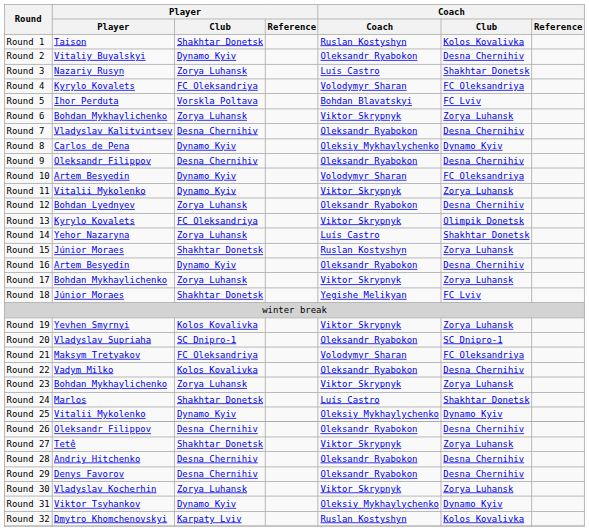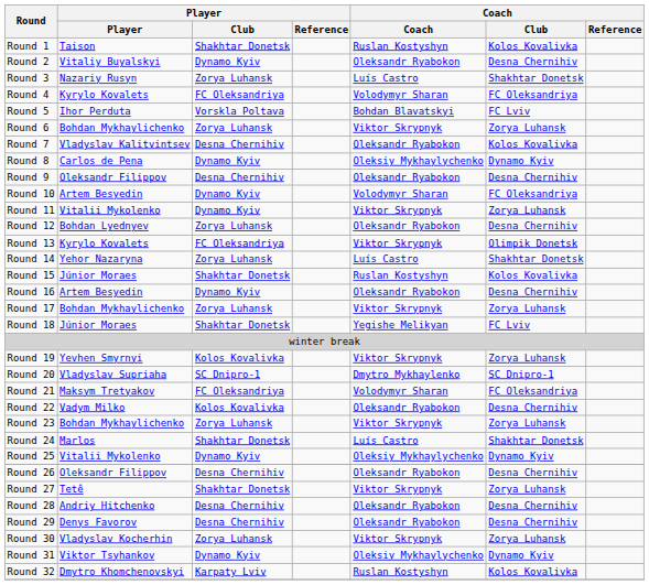 <table class="wikitable collapsible autocollapse" style="text-align:left; font-size:85%">
 <tr>
 <th rowspan="2">Round</th>
 <th colspan="3">Player</th>
 <th colspan="3">Coach</th>
 </tr>
 <tr>
 <th>Player</th>
 <th>Club</th>
 <th>Reference</th>
 <th>Coach</th>
 <th>Club</th>
 <th>Reference</th>
 </tr>
 <tr>
 <td>Round 1</td>
 <td> <a href='#'>Taison</a></td>
 <td><a href='#'>Shakhtar Donetsk</a></td>
 <td align=center></td>
 <td> <a href='#'>Ruslan Kostyshyn</a></td>
 <td><a href='#'>Kolos Kovalivka</a></td>
 <td align=center></td>
 </tr>
 <tr>
 <td>Round 2</td>
 <td> <a href='#'>Vitaliy Buyalskyi</a></td>
 <td><a href='#'>Dynamo Kyiv</a></td>
 <td align=center></td>
 <td> <a href='#'>Oleksandr Ryabokon</a></td>
 <td><a href='#'>Desna Chernihiv</a></td>
 <td align=center></td>
 </tr>
 <tr>
 <td>Round 3</td>
 <td> <a href='#'>Nazariy Rusyn</a></td>
 <td><a href='#'>Zorya Luhansk</a></td>
 <td align=center></td>
 <td> <a href='#'>Luís Castro</a></td>
 <td><a href='#'>Shakhtar Donetsk</a></td>
 <td align=center></td>
 </tr>
 <tr>
 <td>Round 4</td>
 <td> <a href='#'>Kyrylo Kovalets</a></td>
 <td><a href='#'>FC Oleksandriya</a></td>
 <td align=center></td>
 <td> <a href='#'>Volodymyr Sharan</a></td>
 <td><a href='#'>FC Oleksandriya</a></td>
 <td align=center></td>
 </tr>
 <tr>
 <td>Round 5</td>
 <td> <a href='#'>Ihor Perduta</a></td>
 <td><a href='#'>Vorskla Poltava</a></td>
 <td align=center></td>
 <td> <a href='#'>Bohdan Blavatskyi</a></td>
 <td><a href='#'>FC Lviv</a></td>
 <td align=center></td>
 </tr>
 <tr>
 <td>Round 6</td>
 <td> <a href='#'>Bohdan Mykhaylichenko</a></td>
 <td><a href='#'>Zorya Luhansk</a></td>
 <td align=center></td>
 <td> <a href='#'>Viktor Skrypnyk</a></td>
 <td><a href='#'>Zorya Luhansk</a></td>
 <td align=center></td>
 </tr>
 <tr>
 <td>Round 7</td>
 <td> <a href='#'>Vladyslav Kalitvintsev</a></td>
 <td><a href='#'>Desna Chernihiv</a></td>
 <td align=center></td>
 <td> <a href='#'>Oleksandr Ryabokon</a></td>
-<td><a href='#'>Desna Chernihiv</a></td>
+<td><a href='#'>Kolos Kovalivka</a></td>
 <td align=center></td>
 </tr>
 <tr>
 <td>Round 8</td>
 <td> <a href='#'>Carlos de Pena</a></td>
 <td><a href='#'>Dynamo Kyiv</a></td>
 <td align=center></td>
 <td> <a href='#'>Oleksiy Mykhaylychenko</a></td>
 <td><a href='#'>Dynamo Kyiv</a></td>
 <td align=center></td>
 </tr>
 <tr>
 <td>Round 9</td>
 <td> <a href='#'>Oleksandr Filippov</a></td>
 <td><a href='#'>Desna Chernihiv</a></td>
 <td align=center></td>
 <td> <a href='#'>Oleksandr Ryabokon</a></td>
 <td><a href='#'>Desna Chernihiv</a></td>
 <td align=center></td>
 </tr>
 <tr>
 <td>Round 10</td>
 <td> <a href='#'>Artem Besyedin</a></td>
 <td><a href='#'>Dynamo Kyiv</a></td>
 <td align=center></td>
 <td> <a href='#'>Volodymyr Sharan</a></td>
 <td><a href='#'>FC Oleksandriya</a></td>
 <td align=center></td>
 </tr>
 <tr>
 <td>Round 11</td>
 <td> <a href='#'>Vitalii Mykolenko</a></td>
 <td><a href='#'>Dynamo Kyiv</a></td>
 <td align=center></td>
 <td> <a href='#'>Viktor Skrypnyk</a></td>
 <td><a href='#'>Zorya Luhansk</a></td>
 <td align=center></td>
 </tr>
 <tr>
 <td>Round 12</td>
 <td> <a href='#'>Bohdan Lyednyev</a></td>
 <td><a href='#'>Zorya Luhansk</a></td>
 <td align=center></td>
 <td> <a href='#'>Oleksandr Ryabokon</a></td>
 <td><a href='#'>Desna Chernihiv</a></td>
 <td align=center></td>
 </tr>
 <tr>
 <td>Round 13</td>
 <td> <a href='#'>Kyrylo Kovalets</a></td>
 <td><a href='#'>FC Oleksandriya</a></td>
 <td align=center></td>
 <td> <a href='#'>Viktor Skrypnyk</a></td>
 <td><a href='#'>Olimpik Donetsk</a></td>
 <td align=center></td>
 </tr>
 <tr>
 <td>Round 14</td>
 <td> <a href='#'>Yehor Nazaryna</a></td>
 <td><a href='#'>Zorya Luhansk</a></td>
 <td align=center></td>
 <td> <a href='#'>Luís Castro</a></td>
 <td><a href='#'>Shakhtar Donetsk</a></td>
 <td align=center></td>
 </tr>
 <tr>
 <td>Round 15</td>
 <td> <a href='#'>Júnior Moraes</a></td>
 <td><a href='#'>Shakhtar Donetsk</a></td>
 <td align=center></td>
 <td> <a href='#'>Ruslan Kostyshyn</a></td>
-<td><a href='#'>Zorya Luhansk</a></td>
+<td><a href='#'>Kolos Kovalivka</a></td>
 <td align=center></td>
 </tr>
 <tr>
 <td>Round 16</td>
 <td> <a href='#'>Artem Besyedin</a></td>
 <td><a href='#'>Dynamo Kyiv</a></td>
 <td align=center></td>
 <td> <a href='#'>Oleksandr Ryabokon</a></td>
 <td><a href='#'>Desna Chernihiv</a></td>
 <td align=center></td>
 </tr>
 <tr>
 <td>Round 17</td>
 <td> <a href='#'>Bohdan Mykhaylichenko</a></td>
 <td><a href='#'>Zorya Luhansk</a></td>
 <td align=center></td>
 <td> <a href='#'>Viktor Skrypnyk</a></td>
 <td><a href='#'>Zorya Luhansk</a></td>
 <td align=center></td>
 </tr>
 <tr>
 <td>Round 18</td>
 <td> <a href='#'>Júnior Moraes</a></td>
 <td><a href='#'>Shakhtar Donetsk</a></td>
 <td align=center></td>
 <td> <a href='#'>Yegishe Melikyan</a></td>
 <td><a href='#'>FC Lviv</a></td>
 <td align=center></td>
 </tr>
 <tr>
 <td colspan=7 align=center bgcolor=lightgrey>winter break</td>
 </tr>
 <tr>
 <td>Round 19</td>
 <td> <a href='#'>Yevhen Smyrnyi</a></td>
 <td><a href='#'>Kolos Kovalivka</a></td>
 <td align=center></td>
 <td> <a href='#'>Viktor Skrypnyk</a></td>
 <td><a href='#'>Zorya Luhansk</a></td>
 <td align=center></td>
 </tr>
 <tr>
 <td>Round 20</td>
 <td> <a href='#'>Vladyslav Supriaha</a></td>
 <td><a href='#'>SC Dnipro-1</a></td>
 <td align=center></td>
-<td> <a href='#'>Oleksandr Ryabokon</a></td>
+<td> <a href='#'>Dmytro Mykhaylenko</a></td>
 <td><a href='#'>SC Dnipro-1</a></td>
 <td align=center></td>
 </tr>
 <tr>
 <td>Round 21</td>
 <td> <a href='#'>Maksym Tretyakov</a></td>
 <td><a href='#'>FC Oleksandriya</a></td>
 <td align=center></td>
 <td> <a href='#'>Volodymyr Sharan</a></td>
 <td><a href='#'>FC Oleksandriya</a></td>
 <td align=center></td>
 </tr>
 <tr>
 <td>Round 22</td>
 <td> <a href='#'>Vadym Milko</a></td>
 <td><a href='#'>Kolos Kovalivka</a></td>
 <td align=center></td>
 <td> <a href='#'>Oleksandr Ryabokon</a></td>
 <td><a href='#'>Desna Chernihiv</a></td>
 <td align=center></td>
 </tr>
 <tr>
 <td>Round 23</td>
 <td> <a href='#'>Bohdan Mykhaylichenko</a></td>
 <td><a href='#'>Zorya Luhansk</a></td>
 <td align=center></td>
 <td> <a href='#'>Viktor Skrypnyk</a></td>
 <td><a href='#'>Zorya Luhansk</a></td>
 <td align=center></td>
 </tr>
 <tr>
 <td>Round 24</td>
 <td> <a href='#'>Marlos</a></td>
 <td><a href='#'>Shakhtar Donetsk</a></td>
 <td align=center></td>
 <td> <a href='#'>Luís Castro</a></td>
 <td><a href='#'>Shakhtar Donetsk</a></td>
 <td align=center></td>
 </tr>
 <tr>
 <td>Round 25</td>
 <td> <a href='#'>Vitalii Mykolenko</a></td>
 <td><a href='#'>Dynamo Kyiv</a></td>
 <td align=center></td>
 <td> <a href='#'>Oleksiy Mykhaylychenko</a></td>
 <td><a href='#'>Dynamo Kyiv</a></td>
 <td align=center></td>
 </tr>
 <tr>
 </tr>
 <tr>
 <td>Round 26</td>
 <td> <a href='#'>Oleksandr Filippov</a></td>
 <td><a href='#'>Desna Chernihiv</a></td>
 <td align=center></td>
 <td> <a href='#'>Oleksandr Ryabokon</a></td>
 <td><a href='#'>Desna Chernihiv</a></td>
 <td align=center></td>
 </tr>
 <tr>
 <td>Round 27</td>
 <td> <a href='#'>Tetê</a></td>
 <td><a href='#'>Shakhtar Donetsk</a></td>
 <td align=center></td>
 <td> <a href='#'>Viktor Skrypnyk</a></td>
 <td><a href='#'>Zorya Luhansk</a></td>
 <td align=center></td>
 </tr>
 <tr>
 <td>Round 28</td>
 <td> <a href='#'>Andriy Hitchenko</a></td>
 <td><a href='#'>Desna Chernihiv</a></td>
 <td align=center></td>
 <td> <a href='#'>Oleksandr Ryabokon</a></td>
 <td><a href='#'>Desna Chernihiv</a></td>
 <td align=center></td>
 </tr>
 <tr>
 <td>Round 29</td>
 <td> <a href='#'>Denys Favorov</a></td>
 <td><a href='#'>Desna Chernihiv</a></td>
 <td align=center></td>
 <td> <a href='#'>Oleksandr Ryabokon</a></td>
 <td><a href='#'>Desna Chernihiv</a></td>
 <td align=center></td>
 </tr>
 <tr>
 <td>Round 30</td>
 <td> <a href='#'>Vladyslav Kocherhin</a></td>
 <td><a href='#'>Zorya Luhansk</a></td>
 <td align=center></td>
 <td> <a href='#'>Viktor Skrypnyk</a></td>
 <td><a href='#'>Zorya Luhansk</a></td>
 <td align=center></td>
 </tr>
 <tr>
 <td>Round 31</td>
 <td> <a href='#'>Viktor Tsyhankov</a></td>
 <td><a href='#'>Dynamo Kyiv</a></td>
 <td align=center></td>
 <td> <a href='#'>Oleksiy Mykhaylychenko</a></td>
 <td><a href='#'>Dynamo Kyiv</a></td>
 <td align=center></td>
 </tr>
 <tr>
 <td>Round 32</td>
 <td> <a href='#'>Dmytro Khomchenovskyi</a></td>
 <td><a href='#'>Karpaty Lviv</a></td>
 <td align=center></td>
 <td> <a href='#'>Ruslan Kostyshyn</a></td>
 <td><a href='#'>Kolos Kovalivka</a></td>
 <td align=center></td>
 </tr>
 <tr>
 </tr>
 </table>
